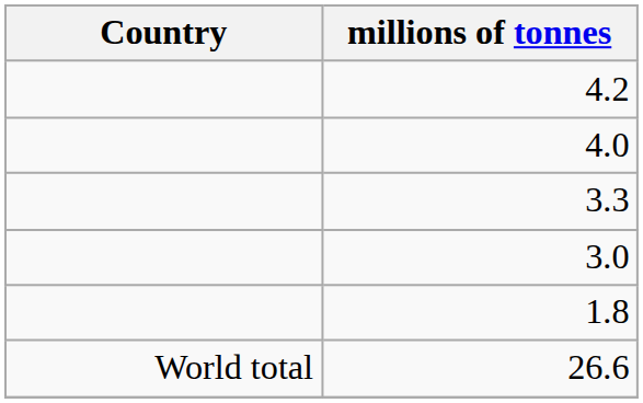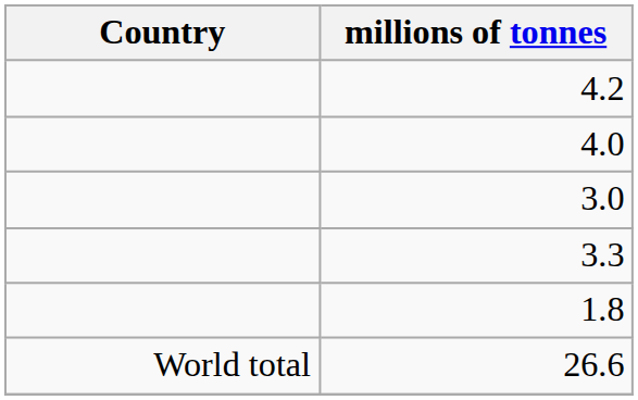 <table class="wikitable floatright" style="width:18em; text-align:right;">
 <tr>
 <th style="width:50%;">Country</th>
 <th style="width:50%;">millions of <a href='#'>tonnes</a></th>
 </tr>
 <tr>
 <td></td>
 <td>4.2</td>
 </tr>
 <tr>
 <td></td>
 <td>4.0</td>
 </tr>
 <tr>
 <td></td>
-<td>3.3</td>
+<td>3.0</td>
 </tr>
 <tr>
 <td></td>
-<td>3.0</td>
+<td>3.3</td>
 </tr>
 <tr>
 <td></td>
 <td>1.8</td>
 </tr>
 <tr>
 <td>World total</td>
 <td>26.6</td>
 </tr>
 <tr>
 </tr>
 </table>
